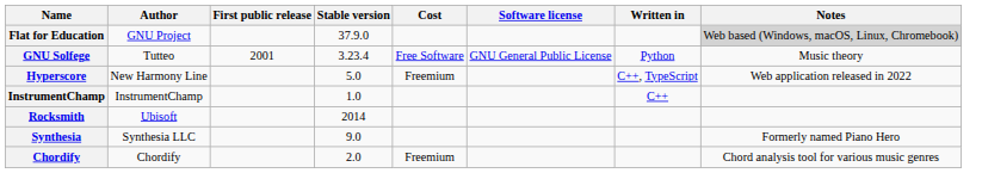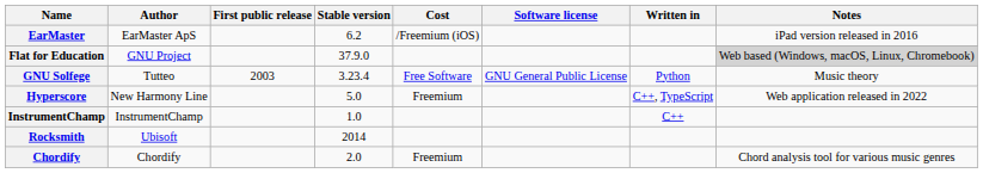 <table class="sortable wikitable" style="font-size: smaller; text-align: center; width: auto;">
 <tr>
 <th>Name</th>
 <th>Author</th>
 <th>First public release</th>
 <th>Stable version</th>
 <th>Cost</th>
 <th><a href='#'>Software license</a></th>
 <th>Written in</th>
 <th>Notes</th>
+</tr>
+<tr>
+<th><a href='#'>EarMaster</a></th>
+<td>EarMaster ApS</td>
+<td></td>
+<td>6.2</td>
+<td>/Freemium (iOS)</td>
+<td></td>
+<td></td>
+<td>iPad version released in 2016</td>
 </tr>
 <tr>
 <th>Flat for Education</th>
 <td><a href='#'>GNU Project</a></td>
 <td></td>
 <td>37.9.0</td>
 <td></td>
 <td></td>
 <td></td>
 <td style="background: lightgrey;">Web based (Windows, macOS, Linux, Chromebook)</td>
 </tr>
 <tr>
 <th><a href='#'>GNU Solfege</a></th>
 <td>Tutteo</td>
-<td>2001</td>
+<td>2003</td>
 <td>3.23.4</td>
 <td><a href='#'>Free Software</a></td>
 <td><a href='#'>GNU General Public License</a></td>
 <td><a href='#'>Python</a></td>
 <td>Music theory</td>
 </tr>
 <tr>
 <th><a href='#'>Hyperscore</a></th>
 <td>New Harmony Line</td>
 <td></td>
 <td>5.0</td>
 <td>Freemium</td>
 <td></td>
 <td><a href='#'>C++</a>, <a href='#'>TypeScript</a></td>
 <td>Web application released in 2022</td>
 </tr>
 <tr>
 <th>InstrumentChamp</th>
 <td>InstrumentChamp</td>
 <td></td>
 <td>1.0</td>
 <td></td>
 <td></td>
 <td><a href='#'>C++</a></td>
 <td></td>
 </tr>
 <tr>
 <th><a href='#'>Rocksmith</a></th>
 <td><a href='#'>Ubisoft</a></td>
 <td></td>
 <td>2014</td>
 <td></td>
 <td></td>
 <td></td>
 <td></td>
 </tr>
 <tr>
-<th><a href='#'>Synthesia</a></th>
-<td>Synthesia LLC</td>
-<td></td>
-<td>9.0 </td>
-<td></td>
-<td></td>
-<td></td>
-<td>Formerly named Piano Hero</td>
-</tr>
-<tr>
 <th><a href='#'>Chordify</a></th>
 <td>Chordify</td>
 <td></td>
 <td>2.0</td>
 <td>Freemium</td>
 <td></td>
 <td></td>
 <td>Chord analysis tool for various music genres</td>
 </tr>
 </table>
